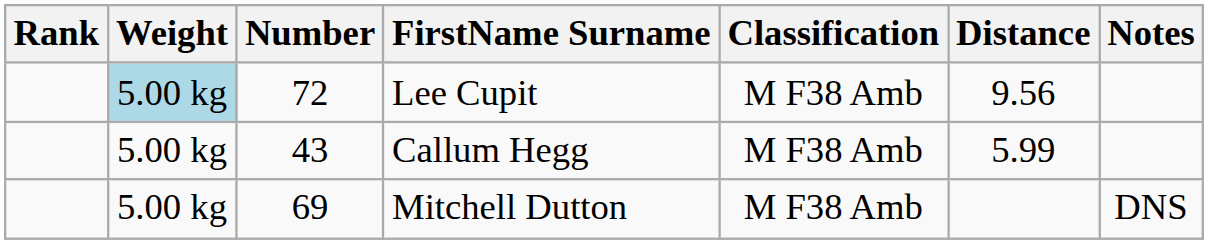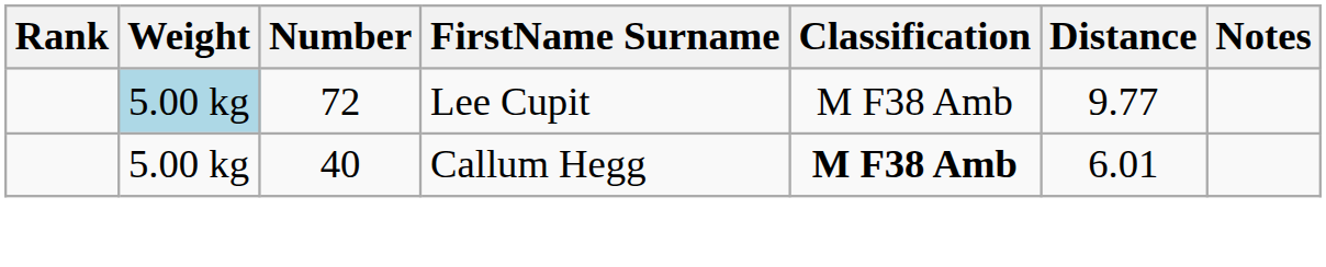 <table class="wikitable sortable" style="text-align:center">
 <tr>
 <th>Rank</th>
 <th>Weight</th>
 <th>Number</th>
 <th>FirstName Surname</th>
 <th>Classification</th>
 <th>Distance</th>
 <th>Notes</th>
 </tr>
 <tr>
 <td></td>
 <td style="background: lightblue;">5.00 kg</td>
 <td>72</td>
 <td style="text-align:left"> Lee Cupit</td>
 <td>M F38 Amb</td>
-<td>9.56</td>
+<td>9.77</td>
 <td></td>
 </tr>
 <tr>
 <td></td>
 <td>5.00 kg</td>
-<td>43</td>
+<td>40</td>
 <td style="text-align:left"> Callum Hegg</td>
-<td>M F38 Amb</td>
-<td>5.99</td>
+<td><strong>M F38 Amb</strong></td>
+<td>6.01</td>
 <td></td>
 </tr>
-<tr>
-<td></td>
-<td>5.00 kg</td>
-<td>69</td>
-<td style="text-align:left"> Mitchell Dutton</td>
-<td>M F38 Amb</td>
-<td></td>
-<td>DNS</td>
-</tr>
 </table>
